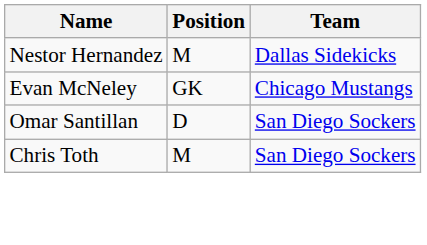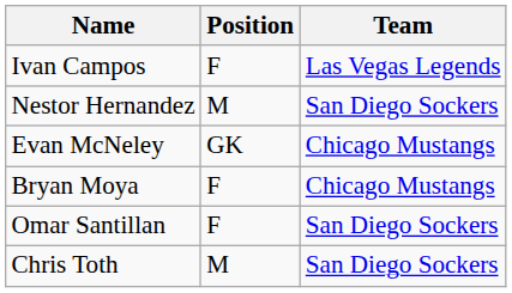 <table class="wikitable">
 <tr>
 <th>Name</th>
 <th>Position</th>
 <th>Team</th>
 </tr>
 <tr>
+<td>Ivan Campos</td>
+<td>F</td>
+<td><a href='#'>Las Vegas Legends</a></td>
+</tr>
+<tr>
 <td>Nestor Hernandez</td>
 <td>M</td>
-<td><a href='#'>Dallas Sidekicks</a></td>
+<td><a href='#'>San Diego Sockers</a></td>
 </tr>
 <tr>
 <td>Evan McNeley</td>
 <td>GK</td>
 <td><a href='#'>Chicago Mustangs</a></td>
 </tr>
 <tr>
+<td>Bryan Moya</td>
+<td>F</td>
+<td><a href='#'>Chicago Mustangs</a></td>
+</tr>
+<tr>
 <td>Omar Santillan</td>
-<td>D</td>
+<td>F</td>
 <td><a href='#'>San Diego Sockers</a></td>
 </tr>
 <tr>
 <td>Chris Toth</td>
 <td>M</td>
 <td><a href='#'>San Diego Sockers</a></td>
 </tr>
 </table>
